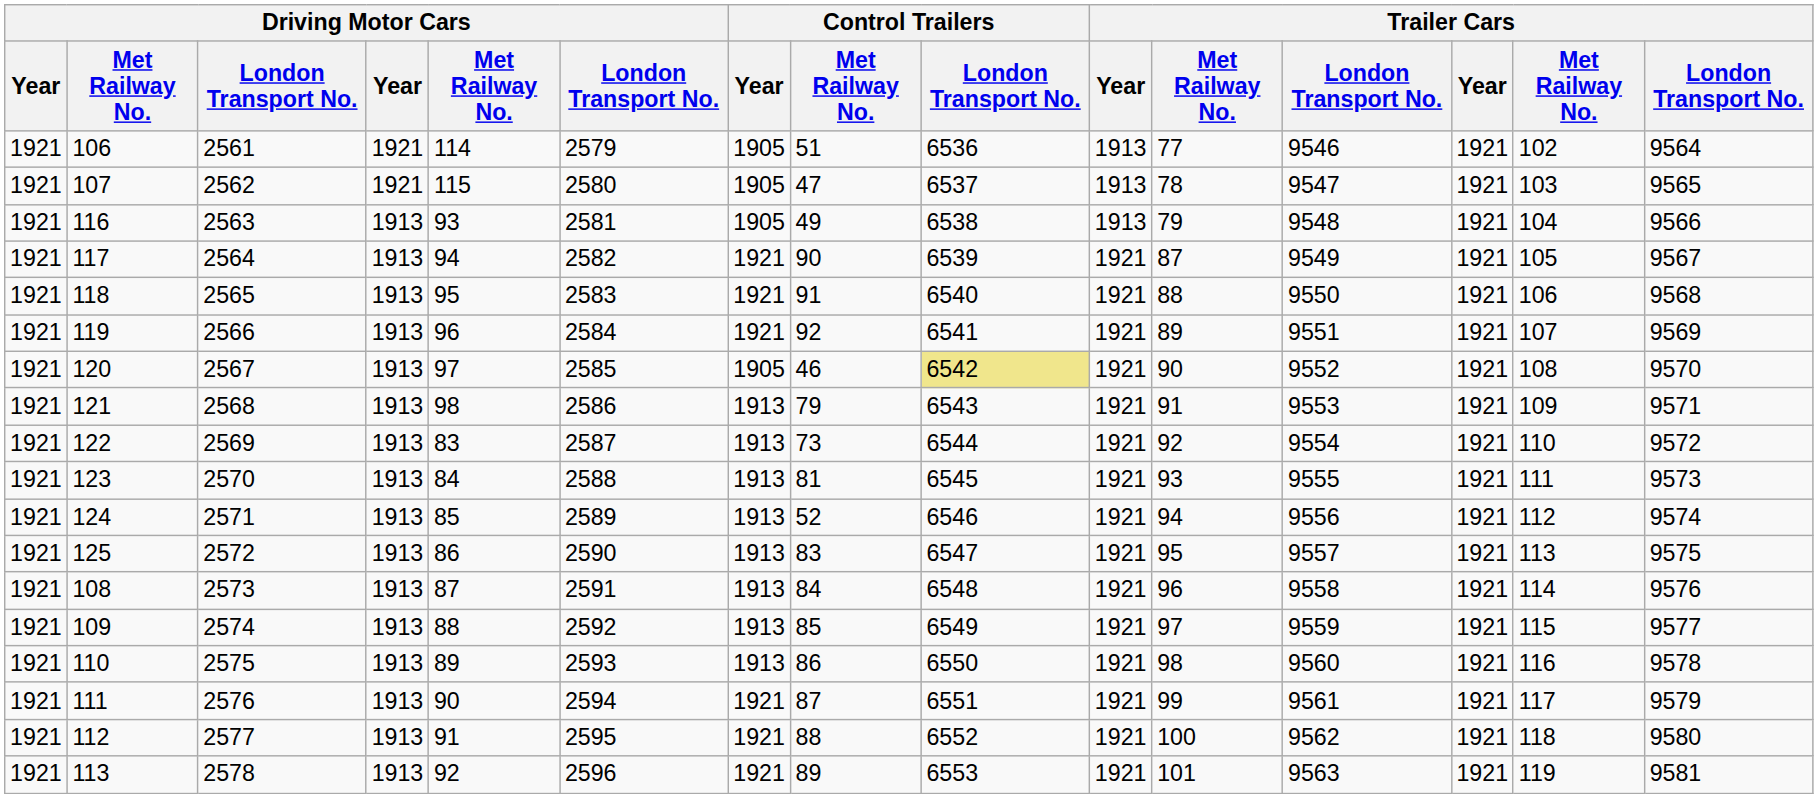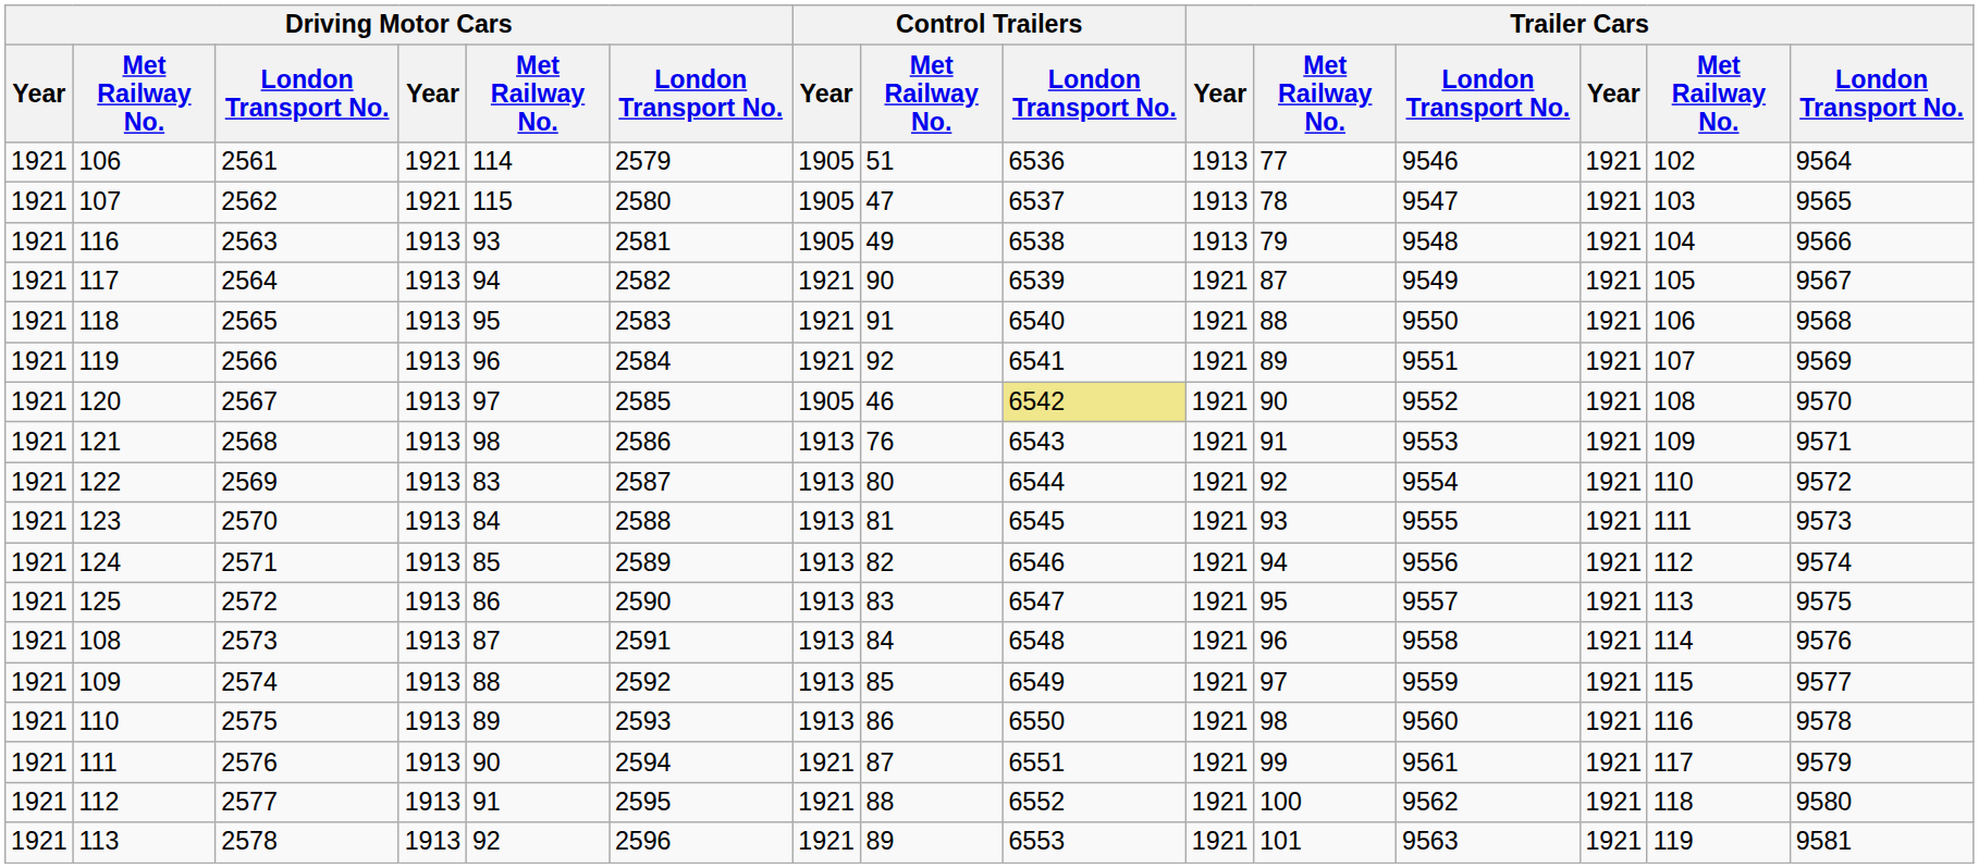 <table class="wikitable mw-collapsible mw-uncollapsed center">
 <tr>
 <th colspan="6">Driving Motor Cars</th>
 <th colspan="3">Control Trailers</th>
 <th colspan="6">Trailer Cars</th>
 </tr>
 <tr>
 <th>Year</th>
 <th><a href='#'>Met Railway No.</a></th>
 <th><a href='#'>London Transport No.</a></th>
 <th>Year</th>
 <th><a href='#'>Met Railway No.</a></th>
 <th><a href='#'>London Transport No.</a></th>
 <th>Year</th>
 <th><a href='#'>Met Railway No.</a></th>
 <th><a href='#'>London Transport No.</a></th>
 <th>Year</th>
 <th><a href='#'>Met Railway No.</a></th>
 <th><a href='#'>London Transport No.</a></th>
 <th>Year</th>
 <th><a href='#'>Met Railway No.</a></th>
 <th><a href='#'>London Transport No.</a></th>
 </tr>
 <tr>
 <td>1921</td>
 <td>106</td>
 <td>2561</td>
 <td>1921</td>
 <td>114</td>
 <td>2579</td>
 <td>1905</td>
 <td>51</td>
 <td>6536</td>
 <td>1913</td>
 <td>77</td>
 <td>9546</td>
 <td>1921</td>
 <td>102</td>
 <td>9564</td>
 </tr>
 <tr>
 <td>1921</td>
 <td>107</td>
 <td>2562</td>
 <td>1921</td>
 <td>115</td>
 <td>2580</td>
 <td>1905</td>
 <td>47</td>
 <td>6537</td>
 <td>1913</td>
 <td>78</td>
 <td>9547</td>
 <td>1921</td>
 <td>103</td>
 <td>9565</td>
 </tr>
 <tr>
 <td>1921</td>
 <td>116</td>
 <td>2563</td>
 <td>1913</td>
 <td>93</td>
 <td>2581</td>
 <td>1905</td>
 <td>49</td>
 <td>6538</td>
 <td>1913</td>
 <td>79</td>
 <td>9548</td>
 <td>1921</td>
 <td>104</td>
 <td>9566</td>
 </tr>
 <tr>
 <td>1921</td>
 <td>117</td>
 <td>2564</td>
 <td>1913</td>
 <td>94</td>
 <td>2582</td>
 <td>1921</td>
 <td>90</td>
 <td>6539</td>
 <td>1921</td>
 <td>87</td>
 <td>9549</td>
 <td>1921</td>
 <td>105</td>
 <td>9567</td>
 </tr>
 <tr>
 <td>1921</td>
 <td>118</td>
 <td>2565</td>
 <td>1913</td>
 <td>95</td>
 <td>2583</td>
 <td>1921</td>
 <td>91</td>
 <td>6540</td>
 <td>1921</td>
 <td>88</td>
 <td>9550</td>
 <td>1921</td>
 <td>106</td>
 <td>9568</td>
 </tr>
 <tr>
 <td>1921</td>
 <td>119</td>
 <td>2566</td>
 <td>1913</td>
 <td>96</td>
 <td>2584</td>
 <td>1921</td>
 <td>92</td>
 <td>6541</td>
 <td>1921</td>
 <td>89</td>
 <td>9551</td>
 <td>1921</td>
 <td>107</td>
 <td>9569</td>
 </tr>
 <tr>
 <td>1921</td>
 <td>120</td>
 <td>2567</td>
 <td>1913</td>
 <td>97</td>
 <td>2585</td>
 <td>1905</td>
 <td>46</td>
 <td style="background: khaki;">6542</td>
 <td>1921</td>
 <td>90</td>
 <td>9552</td>
 <td>1921</td>
 <td>108</td>
 <td>9570</td>
 </tr>
 <tr>
 <td>1921</td>
 <td>121</td>
 <td>2568</td>
 <td>1913</td>
 <td>98</td>
 <td>2586</td>
 <td>1913</td>
-<td>79</td>
+<td>76</td>
 <td>6543</td>
 <td>1921</td>
 <td>91</td>
 <td>9553</td>
 <td>1921</td>
 <td>109</td>
 <td>9571</td>
 </tr>
 <tr>
 <td>1921</td>
 <td>122</td>
 <td>2569</td>
 <td>1913</td>
 <td>83</td>
 <td>2587</td>
 <td>1913</td>
-<td>73</td>
+<td>80</td>
 <td>6544</td>
 <td>1921</td>
 <td>92</td>
 <td>9554</td>
 <td>1921</td>
 <td>110</td>
 <td>9572</td>
 </tr>
 <tr>
 <td>1921</td>
 <td>123</td>
 <td>2570</td>
 <td>1913</td>
 <td>84</td>
 <td>2588</td>
 <td>1913</td>
 <td>81</td>
 <td>6545</td>
 <td>1921</td>
 <td>93</td>
 <td>9555</td>
 <td>1921</td>
 <td>111</td>
 <td>9573</td>
 </tr>
 <tr>
 <td>1921</td>
 <td>124</td>
 <td>2571</td>
 <td>1913</td>
 <td>85</td>
 <td>2589</td>
 <td>1913</td>
-<td>52</td>
+<td>82</td>
 <td>6546</td>
 <td>1921</td>
 <td>94</td>
 <td>9556</td>
 <td>1921</td>
 <td>112</td>
 <td>9574</td>
 </tr>
 <tr>
 <td>1921</td>
 <td>125</td>
 <td>2572</td>
 <td>1913</td>
 <td>86</td>
 <td>2590</td>
 <td>1913</td>
 <td>83</td>
 <td>6547</td>
 <td>1921</td>
 <td>95</td>
 <td>9557</td>
 <td>1921</td>
 <td>113</td>
 <td>9575</td>
 </tr>
 <tr>
 <td>1921</td>
 <td>108</td>
 <td>2573</td>
 <td>1913</td>
 <td>87</td>
 <td>2591</td>
 <td>1913</td>
 <td>84</td>
 <td>6548</td>
 <td>1921</td>
 <td>96</td>
 <td>9558</td>
 <td>1921</td>
 <td>114</td>
 <td>9576</td>
 </tr>
 <tr>
 <td>1921</td>
 <td>109</td>
 <td>2574</td>
 <td>1913</td>
 <td>88</td>
 <td>2592</td>
 <td>1913</td>
 <td>85</td>
 <td>6549</td>
 <td>1921</td>
 <td>97</td>
 <td>9559</td>
 <td>1921</td>
 <td>115</td>
 <td>9577</td>
 </tr>
 <tr>
 <td>1921</td>
 <td>110</td>
 <td>2575</td>
 <td>1913</td>
 <td>89</td>
 <td>2593</td>
 <td>1913</td>
 <td>86</td>
 <td>6550</td>
 <td>1921</td>
 <td>98</td>
 <td>9560</td>
 <td>1921</td>
 <td>116</td>
 <td>9578</td>
 </tr>
 <tr>
 <td>1921</td>
 <td>111</td>
 <td>2576</td>
 <td>1913</td>
 <td>90</td>
 <td>2594</td>
 <td>1921</td>
 <td>87</td>
 <td>6551</td>
 <td>1921</td>
 <td>99</td>
 <td>9561</td>
 <td>1921</td>
 <td>117</td>
 <td>9579</td>
 </tr>
 <tr>
 <td>1921</td>
 <td>112</td>
 <td>2577</td>
 <td>1913</td>
 <td>91</td>
 <td>2595</td>
 <td>1921</td>
 <td>88</td>
 <td>6552</td>
 <td>1921</td>
 <td>100</td>
 <td>9562</td>
 <td>1921</td>
 <td>118</td>
 <td>9580</td>
 </tr>
 <tr>
 <td>1921</td>
 <td>113</td>
 <td>2578</td>
 <td>1913</td>
 <td>92</td>
 <td>2596</td>
 <td>1921</td>
 <td>89</td>
 <td>6553</td>
 <td>1921</td>
 <td>101</td>
 <td>9563</td>
 <td>1921</td>
 <td>119</td>
 <td>9581</td>
 </tr>
 </table>
